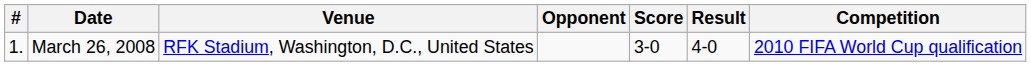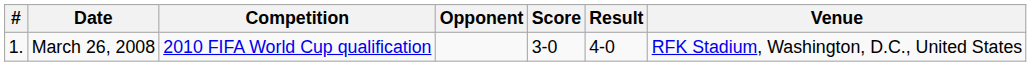 <table class="wikitable">
 <tr>
 <th>#</th>
 <th>Date</th>
-<th>Venue</th>
+<th>Competition</th>
 <th>Opponent</th>
 <th>Score</th>
 <th>Result</th>
-<th>Competition</th>
+<th>Venue</th>
 </tr>
 <tr>
 <td>1.</td>
 <td>March 26, 2008</td>
-<td><a href='#'>RFK Stadium</a>, Washington, D.C., United States</td>
+<td><a href='#'>2010 FIFA World Cup qualification</a></td>
 <td></td>
 <td>3-0</td>
 <td>4-0</td>
-<td><a href='#'>2010 FIFA World Cup qualification</a></td>
+<td><a href='#'>RFK Stadium</a>, Washington, D.C., United States</td>
 </tr>
 </table>
